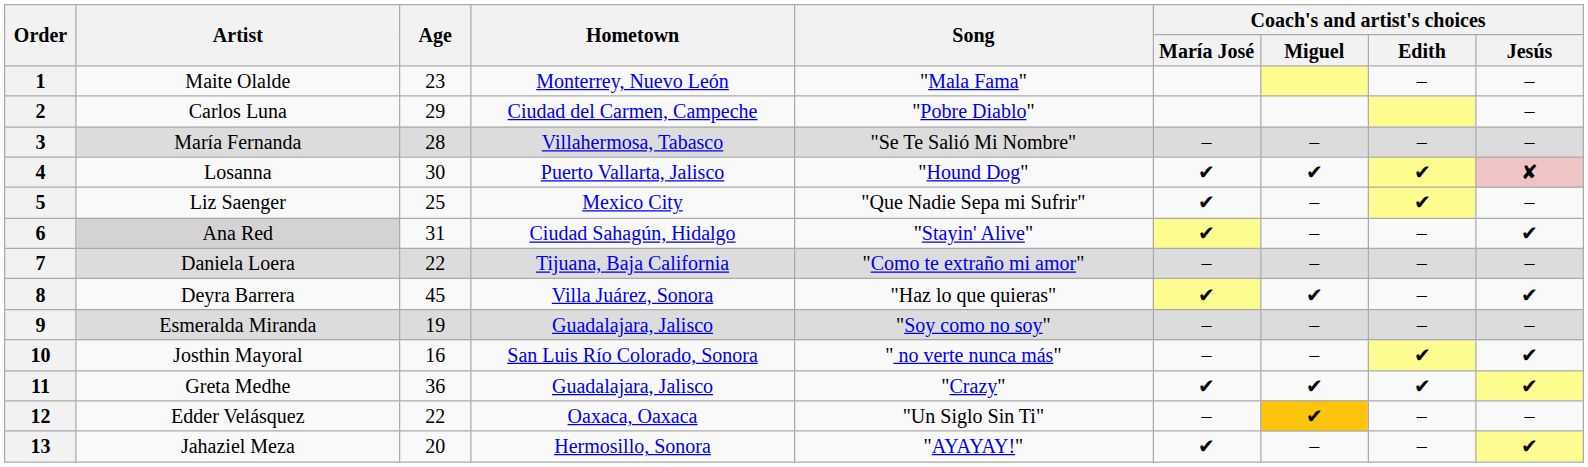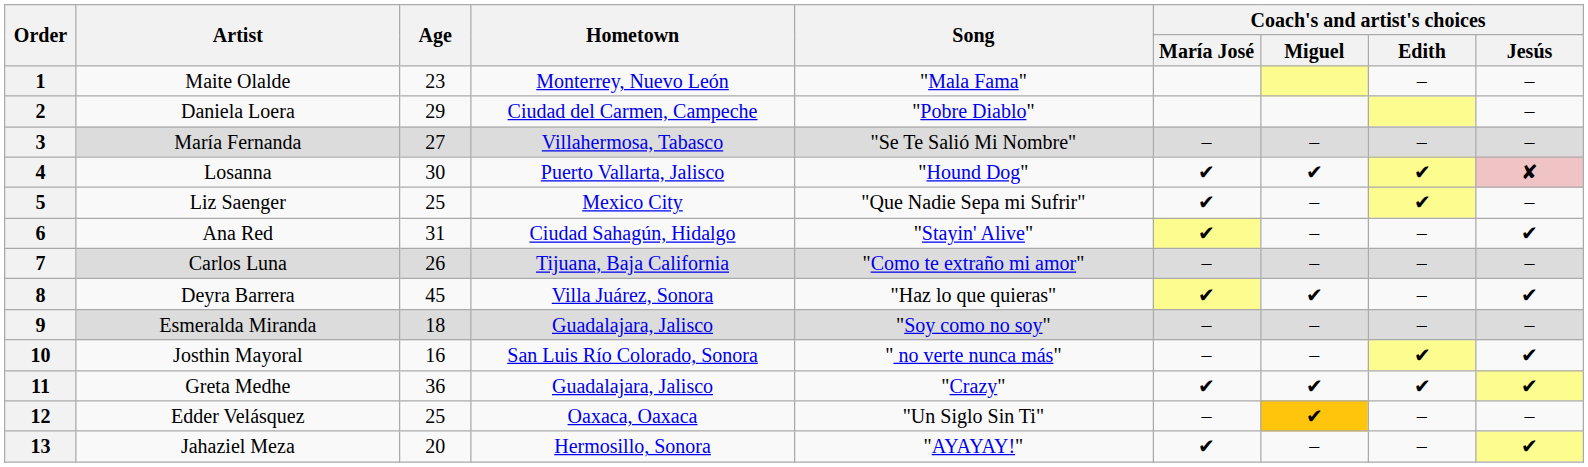 <table class="wikitable" style="text-align:center; line-height:17px; width:100%">
 <tr>
 <th scope="col" rowspan="2" style="width:04%">Order</th>
 <th scope="col" rowspan="2" style="width:18%">Artist</th>
 <th scope="col" rowspan="2" style="width:04%">Age</th>
 <th scope="col" rowspan="2" style="width:18%">Hometown</th>
 <th scope="col" rowspan="2" style="width:20%">Song</th>
 <th scope="col" colspan="4" style="width:24%">Coach's and artist's choices</th>
 </tr>
 <tr>
 <th style="width:06%">María José</th>
 <th style="width:06%">Miguel</th>
 <th style="width:06%">Edith</th>
 <th style="width:06%">Jesús</th>
 </tr>
 <tr>
 <th>1</th>
 <td>Maite Olalde</td>
 <td>23</td>
 <td><a href='#'>Monterrey, Nuevo León</a></td>
 <td>"<a href='#'>Mala Fama</a>"</td>
 <td></td>
 <td style="background:#fdfc8f"></td>
 <td>–</td>
 <td>–</td>
 </tr>
 <tr>
 <th>2</th>
-<td>Carlos Luna</td>
+<td>Daniela Loera</td>
 <td>29</td>
 <td><a href='#'>Ciudad del Carmen, Campeche</a></td>
 <td>"<a href='#'>Pobre Diablo</a>"</td>
 <td></td>
 <td></td>
 <td style="background:#fdfc8f"></td>
 <td>–</td>
 </tr>
 <tr style="background:#dcdcdc">
 <th>3</th>
 <td>María Fernanda</td>
-<td>28</td>
+<td>27</td>
 <td><a href='#'>Villahermosa, Tabasco</a></td>
 <td>"Se Te Salió Mi Nombre"</td>
 <td>–</td>
 <td>–</td>
 <td>–</td>
 <td>–</td>
 </tr>
 <tr>
 <th>4</th>
 <td>Losanna</td>
 <td>30</td>
 <td><a href='#'>Puerto Vallarta, Jalisco</a></td>
 <td>"<a href='#'>Hound Dog</a>"</td>
 <td>✔</td>
 <td>✔</td>
 <td style="background:#fdfc8f">✔</td>
 <td style="background:#f0c4c4">✘</td>
 </tr>
 <tr>
 <th>5</th>
 <td>Liz Saenger</td>
 <td>25</td>
 <td><a href='#'>Mexico City</a></td>
 <td>"Que Nadie Sepa mi Sufrir"</td>
 <td>✔</td>
 <td>–</td>
 <td style="background:#fdfc8f">✔</td>
 <td>–</td>
 </tr>
 <tr>
 <th>6</th>
-<td style="background: lightgrey;">Ana Red</td>
+<td>Ana Red</td>
 <td>31</td>
 <td><a href='#'>Ciudad Sahagún, Hidalgo</a></td>
 <td>"<a href='#'>Stayin' Alive</a>"</td>
 <td style="background:#fdfc8f">✔</td>
 <td>–</td>
 <td>–</td>
 <td>✔</td>
 </tr>
 <tr style="background:#dcdcdc">
 <th>7</th>
-<td>Daniela Loera</td>
-<td>22</td>
+<td>Carlos Luna</td>
+<td>26</td>
 <td><a href='#'>Tijuana, Baja California</a></td>
 <td>"<a href='#'>Como te extraño mi amor</a>"</td>
 <td>–</td>
 <td>–</td>
 <td>–</td>
 <td>–</td>
 </tr>
 <tr>
 <th>8</th>
 <td>Deyra Barrera</td>
 <td>45</td>
 <td><a href='#'>Villa Juárez, Sonora</a></td>
 <td>"Haz lo que quieras"</td>
 <td style="background:#fdfc8f">✔</td>
 <td>✔</td>
 <td>–</td>
 <td>✔</td>
 </tr>
 <tr style="background:#dcdcdc">
 <th>9</th>
 <td>Esmeralda Miranda</td>
-<td>19</td>
+<td>18</td>
 <td><a href='#'>Guadalajara, Jalisco</a></td>
 <td>"<a href='#'>Soy como no soy</a>"</td>
 <td>–</td>
 <td>–</td>
 <td>–</td>
 <td>–</td>
 </tr>
 <tr>
 <th>10</th>
 <td>Josthin Mayoral</td>
 <td>16</td>
 <td><a href='#'>San Luis Río Colorado, Sonora</a></td>
 <td>"<a href='#'> no verte nunca más</a>"</td>
 <td>–</td>
 <td>–</td>
 <td style="background:#fdfc8f">✔</td>
 <td>✔</td>
 </tr>
 <tr>
 <th>11</th>
 <td>Greta Medhe</td>
 <td>36</td>
 <td><a href='#'>Guadalajara, Jalisco</a></td>
 <td>"<a href='#'>Crazy</a>"</td>
 <td>✔</td>
 <td>✔</td>
 <td>✔</td>
 <td style="background:#fdfc8f">✔</td>
 </tr>
 <tr>
 <th>12</th>
 <td>Edder Velásquez</td>
-<td>22</td>
+<td>25</td>
 <td><a href='#'>Oaxaca, Oaxaca</a></td>
 <td>"Un Siglo Sin Ti"</td>
 <td>–</td>
 <td style="background:#ffc40c">✔</td>
 <td>–</td>
 <td>–</td>
 </tr>
 <tr>
 <th>13</th>
 <td>Jahaziel Meza</td>
 <td>20</td>
 <td><a href='#'>Hermosillo, Sonora</a></td>
 <td>"<a href='#'>AYAYAY!</a>"</td>
 <td>✔</td>
 <td>–</td>
 <td>–</td>
 <td style="background:#fdfc8f">✔</td>
 </tr>
 </table>
